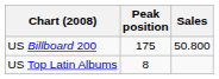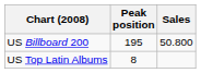 <table class="wikitable sortable">
 <tr>
 <th align="center">Chart (2008)</th>
 <th align="center">Peak<br>position</th>
 <th align="center">Sales</th>
 </tr>
 <tr>
 <td align="left">US <a href='#'><em>Billboard</em> 200</a></td>
-<td align="center">175</td>
+<td align="center">195</td>
 <td>50.800</td>
 </tr>
 <tr>
 <td align="left">US <a href='#'>Top Latin Albums</a></td>
 <td align="center">8</td>
 </tr>
 </table>
